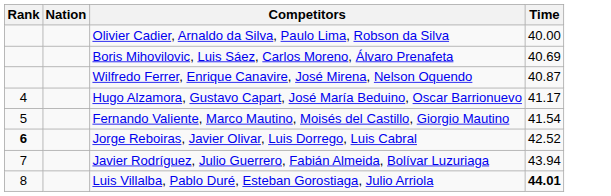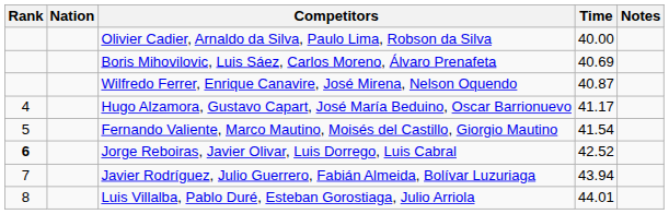 <table class="wikitable sortable" style="text-align:center">
 <tr>
 <th>Rank</th>
 <th>Nation</th>
 <th>Competitors</th>
 <th>Time</th>
+<th>Notes</th>
 </tr>
 <tr>
 <td></td>
 <td align=left></td>
 <td align=left><a href='#'>Olivier Cadier</a>, <a href='#'>Arnaldo da Silva</a>, <a href='#'>Paulo Lima</a>, <a href='#'>Robson da Silva</a></td>
 <td>40.00</td>
+<td></td>
 </tr>
 <tr>
 <td></td>
 <td align=left></td>
 <td align=left><a href='#'>Boris Mihovilovic</a>, <a href='#'>Luis Sáez</a>, <a href='#'>Carlos Moreno</a>, <a href='#'>Álvaro Prenafeta</a></td>
 <td>40.69</td>
+<td></td>
 </tr>
 <tr>
 <td></td>
 <td align=left></td>
 <td align=left><a href='#'>Wilfredo Ferrer</a>, <a href='#'>Enrique Canavire</a>, <a href='#'>José Mirena</a>, <a href='#'>Nelson Oquendo</a></td>
 <td>40.87</td>
+<td></td>
 </tr>
 <tr>
 <td>4</td>
 <td align=left></td>
 <td align=left><a href='#'>Hugo Alzamora</a>, <a href='#'>Gustavo Capart</a>, <a href='#'>José María Beduino</a>, <a href='#'>Oscar Barrionuevo</a></td>
 <td>41.17</td>
+<td></td>
 </tr>
 <tr>
 <td>5</td>
 <td align=left></td>
 <td align=left><a href='#'>Fernando Valiente</a>, <a href='#'>Marco Mautino</a>, <a href='#'>Moisés del Castillo</a>, <a href='#'>Giorgio Mautino</a></td>
 <td>41.54</td>
+<td></td>
 </tr>
 <tr>
 <td><strong>6</strong></td>
 <td align=left></td>
 <td align=left><a href='#'>Jorge Reboiras</a>, <a href='#'>Javier Olivar</a>, <a href='#'>Luis Dorrego</a>, <a href='#'>Luis Cabral</a></td>
 <td>42.52</td>
+<td></td>
 </tr>
 <tr>
 <td>7</td>
 <td align=left></td>
 <td align=left><a href='#'>Javier Rodríguez</a>, <a href='#'>Julio Guerrero</a>, <a href='#'>Fabián Almeida</a>, <a href='#'>Bolívar Luzuriaga</a></td>
 <td>43.94</td>
+<td></td>
 </tr>
 <tr>
 <td>8</td>
 <td align=left></td>
 <td align=left><a href='#'>Luis Villalba</a>, <a href='#'>Pablo Duré</a>, <a href='#'>Esteban Gorostiaga</a>, <a href='#'>Julio Arriola</a></td>
-<td><strong>44.01</strong></td>
+<td>44.01</td>
+<td></td>
 </tr>
 </table>
